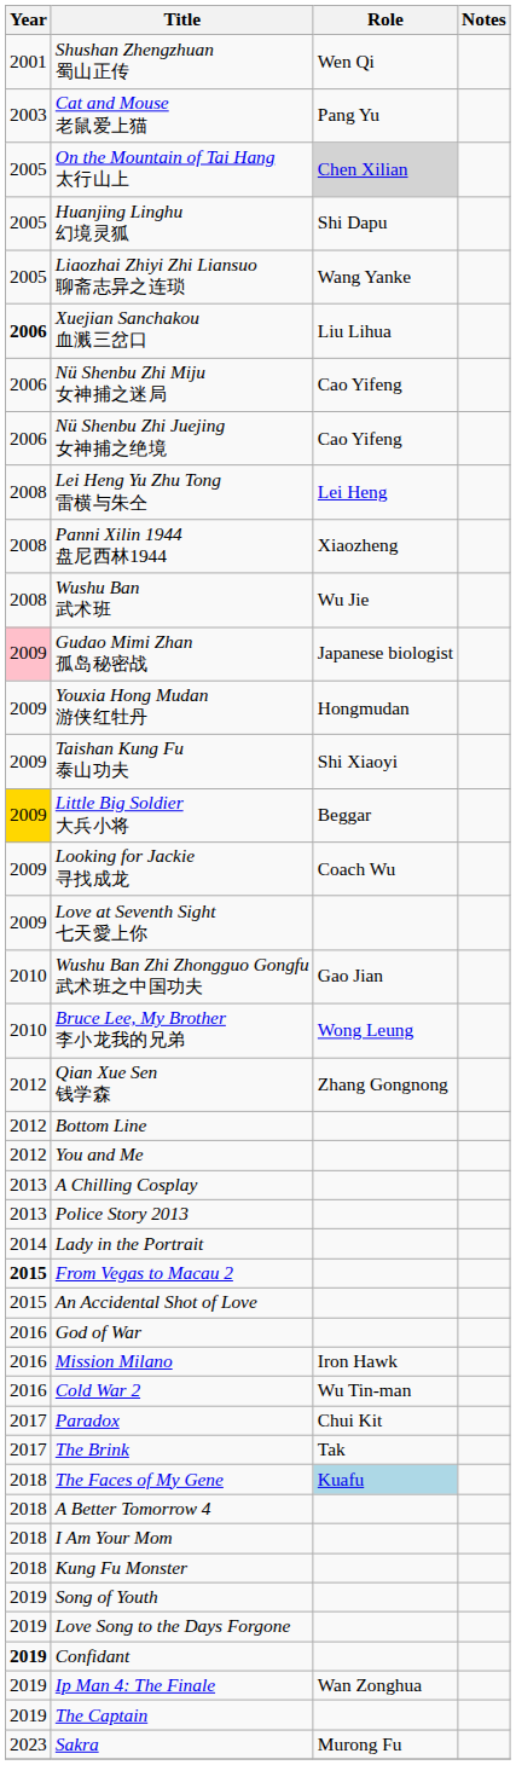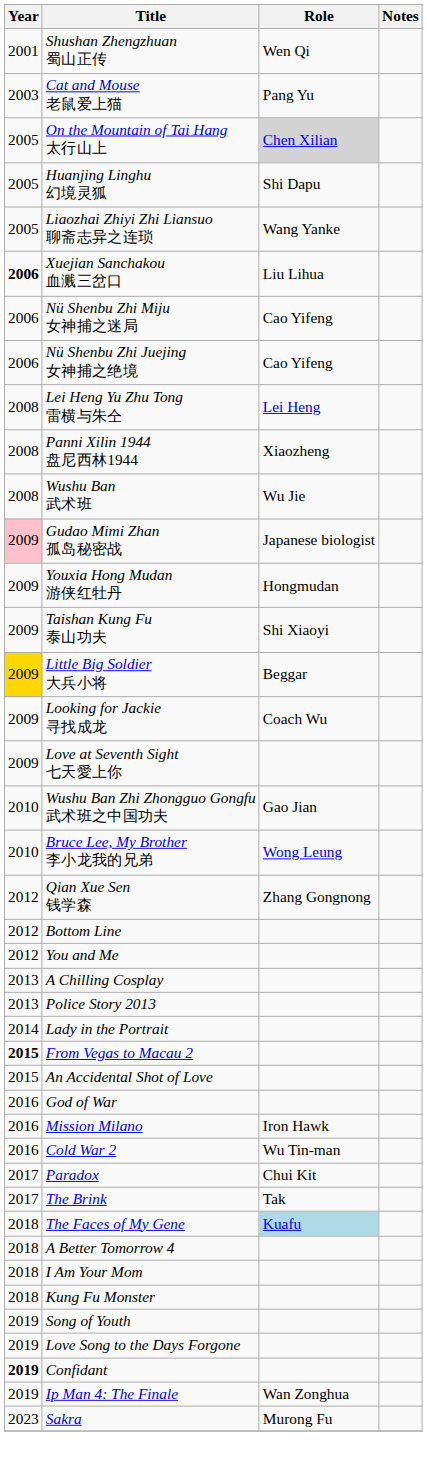 <table class="wikitable sortable">
 <tr>
 <th>Year</th>
 <th>Title</th>
 <th>Role</th>
 <th class="unsortable">Notes</th>
 </tr>
 <tr>
 <td>2001</td>
 <td><em>Shushan Zhengzhuan</em><br>蜀山正传</td>
 <td>Wen Qi</td>
 <td></td>
 </tr>
 <tr>
 <td>2003</td>
 <td><em><a href='#'>Cat and Mouse</a></em><br>老鼠爱上猫</td>
 <td>Pang Yu</td>
 <td></td>
 </tr>
 <tr>
 <td>2005</td>
 <td><em><a href='#'>On the Mountain of Tai Hang</a></em><br>太行山上</td>
 <td style="background: lightgrey;"><a href='#'>Chen Xilian</a></td>
 <td></td>
 </tr>
 <tr>
 <td>2005</td>
 <td><em>Huanjing Linghu</em><br>幻境灵狐</td>
 <td>Shi Dapu</td>
 <td></td>
 </tr>
 <tr>
 <td>2005</td>
 <td><em>Liaozhai Zhiyi Zhi Liansuo</em><br>聊斋志异之连琐</td>
 <td>Wang Yanke</td>
 <td></td>
 </tr>
 <tr>
 <td><strong>2006</strong></td>
 <td><em>Xuejian Sanchakou</em><br>血溅三岔口</td>
 <td>Liu Lihua</td>
 <td></td>
 </tr>
 <tr>
 <td>2006</td>
 <td><em>Nü Shenbu Zhi Miju</em><br>女神捕之迷局</td>
 <td>Cao Yifeng</td>
 <td></td>
 </tr>
 <tr>
 <td>2006</td>
 <td><em>Nü Shenbu Zhi Juejing</em><br>女神捕之绝境</td>
 <td>Cao Yifeng</td>
 <td></td>
 </tr>
 <tr>
 <td>2008</td>
 <td><em>Lei Heng Yu Zhu Tong</em><br>雷横与朱仝</td>
 <td><a href='#'>Lei Heng</a></td>
 <td></td>
 </tr>
 <tr>
 <td>2008</td>
 <td><em>Panni Xilin 1944</em><br>盘尼西林1944</td>
 <td>Xiaozheng</td>
 <td></td>
 </tr>
 <tr>
 <td>2008</td>
 <td><em>Wushu Ban</em><br>武术班</td>
 <td>Wu Jie</td>
 <td></td>
 </tr>
 <tr>
 <td style="background: pink;">2009</td>
 <td><em>Gudao Mimi Zhan</em><br>孤岛秘密战</td>
 <td>Japanese biologist</td>
 <td></td>
 </tr>
 <tr>
 <td>2009</td>
 <td><em>Youxia Hong Mudan</em><br>游侠红牡丹</td>
 <td>Hongmudan</td>
 <td></td>
 </tr>
 <tr>
 <td>2009</td>
 <td><em>Taishan Kung Fu</em><br>泰山功夫</td>
 <td>Shi Xiaoyi</td>
 <td></td>
 </tr>
 <tr>
 <td style="background: gold;">2009</td>
 <td><em><a href='#'>Little Big Soldier</a></em><br>大兵小将</td>
 <td>Beggar</td>
 <td></td>
 </tr>
 <tr>
 <td>2009</td>
 <td><em>Looking for Jackie</em><br>寻找成龙</td>
 <td>Coach Wu</td>
 <td></td>
 </tr>
 <tr>
 <td>2009</td>
 <td><em>Love at Seventh Sight</em><br>七天愛上你</td>
 <td></td>
 <td></td>
 </tr>
 <tr>
 <td>2010</td>
 <td><em>Wushu Ban Zhi Zhongguo Gongfu</em><br>武术班之中国功夫</td>
 <td>Gao Jian</td>
 <td></td>
 </tr>
 <tr>
 <td>2010</td>
 <td><em><a href='#'>Bruce Lee, My Brother</a></em><br>李小龙我的兄弟</td>
 <td><a href='#'>Wong Leung</a></td>
 <td></td>
 </tr>
 <tr>
 <td>2012</td>
 <td><em>Qian Xue Sen</em><br>钱学森</td>
 <td>Zhang Gongnong</td>
 <td></td>
 </tr>
 <tr>
 <td>2012</td>
 <td><em>Bottom Line</em></td>
 <td></td>
 <td></td>
 </tr>
 <tr>
 <td>2012</td>
 <td><em>You and Me</em></td>
 <td></td>
 <td></td>
 </tr>
 <tr>
 <td>2013</td>
 <td><em>A Chilling Cosplay</em></td>
 <td></td>
 <td></td>
 </tr>
 <tr>
 <td>2013</td>
 <td><em>Police Story 2013</em></td>
 <td></td>
 <td></td>
 </tr>
 <tr>
 <td>2014</td>
 <td><em>Lady in the Portrait</em></td>
 <td></td>
 <td></td>
 </tr>
 <tr>
 <td><strong>2015</strong></td>
 <td><em><a href='#'>From Vegas to Macau 2</a></em></td>
 <td></td>
 <td></td>
 </tr>
 <tr>
 <td>2015</td>
 <td><em>An Accidental Shot of Love</em></td>
 <td></td>
 <td></td>
 </tr>
 <tr>
 <td>2016</td>
 <td><em>God of War</em></td>
 <td></td>
 <td></td>
 </tr>
 <tr>
 <td>2016</td>
 <td><em><a href='#'>Mission Milano</a></em></td>
 <td>Iron Hawk</td>
 <td></td>
 </tr>
 <tr>
 <td>2016</td>
 <td><em><a href='#'>Cold War 2</a></em></td>
 <td>Wu Tin-man</td>
 <td></td>
 </tr>
 <tr>
 <td>2017</td>
 <td><em><a href='#'>Paradox</a></em></td>
 <td>Chui Kit</td>
 <td></td>
 </tr>
 <tr>
 <td>2017</td>
 <td><em><a href='#'>The Brink</a></em></td>
 <td>Tak</td>
 <td></td>
 </tr>
 <tr>
 <td>2018</td>
 <td><em><a href='#'>The Faces of My Gene</a></em></td>
 <td style="background: lightblue;"><a href='#'>Kuafu</a></td>
 <td></td>
 </tr>
 <tr>
 <td>2018</td>
 <td><em>A Better Tomorrow 4</em></td>
 <td></td>
 <td></td>
 </tr>
 <tr>
 <td>2018</td>
 <td><em>I Am Your Mom</em></td>
 <td></td>
 <td></td>
 </tr>
 <tr>
 <td>2018</td>
 <td><em>Kung Fu Monster</em></td>
 <td></td>
 <td></td>
 </tr>
 <tr>
 <td>2019</td>
 <td><em>Song of Youth</em></td>
 <td></td>
 <td></td>
 </tr>
 <tr>
 <td>2019</td>
 <td><em>Love Song to the Days Forgone</em></td>
 <td></td>
 <td></td>
 </tr>
 <tr>
 <td><strong>2019</strong></td>
 <td><em>Confidant</em></td>
 <td></td>
 <td></td>
 </tr>
 <tr>
 <td>2019</td>
 <td><em><a href='#'>Ip Man 4: The Finale</a></em></td>
 <td>Wan Zonghua</td>
 <td></td>
 </tr>
 <tr>
-<td>2019</td>
-<td><em><a href='#'>The Captain</a></em></td>
-<td></td>
-<td></td>
-</tr>
-<tr>
 <td>2023</td>
 <td><em><a href='#'>Sakra</a></em></td>
 <td>Murong Fu</td>
 <td></td>
 </tr>
 <tr>
 </tr>
 </table>
